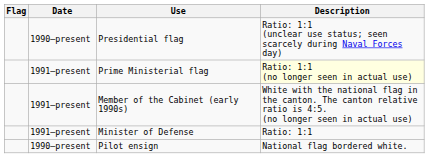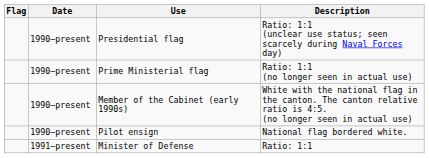 <table class="wikitable">
 <tr>
 <th>Flag</th>
 <th width="100">Date</th>
 <th width="250">Use</th>
 <th width="250">Description</th>
 </tr>
 <tr>
 <td></td>
 <td>1990–present</td>
 <td>Presidential flag</td>
 <td>Ratio: 1:1 <br>(unclear use status; seen scarcely during <a href='#'>Naval Forces</a> day)</td>
 </tr>
 <tr>
 <td></td>
-<td>1991–present</td>
+<td>1990–present</td>
 <td>Prime Ministerial flag</td>
-<td style="background: lightyellow;">Ratio: 1:1 <br>(no longer seen in actual use)</td>
+<td>Ratio: 1:1 <br>(no longer seen in actual use)</td>
 </tr>
 <tr>
 <td></td>
-<td>1991–present</td>
+<td>1990–present</td>
 <td>Member of the Cabinet (early 1990s)</td>
 <td>White with the national flag in the canton. The canton relative ratio is 4:5.<br>(no longer seen in actual use)</td>
+</tr>
+<tr>
+<td></td>
+<td>1990–present</td>
+<td>Pilot ensign</td>
+<td>National flag bordered white.</td>
 </tr>
 <tr>
 <td></td>
 <td>1991–present</td>
 <td>Minister of Defense</td>
 <td>Ratio: 1:1</td>
 </tr>
-<tr>
-<td></td>
-<td>1990–present</td>
-<td>Pilot ensign</td>
-<td>National flag bordered white.</td>
-</tr>
 </table>
